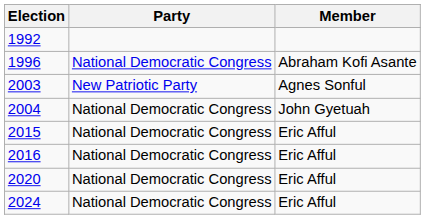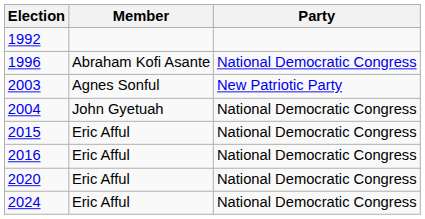 <table class="wikitable">
 <tr>
 <th>Election</th>
+<th>Member</th>
 <th>Party</th>
-<th>Member</th>
 </tr>
 <tr>
 <td><a href='#'>1992</a></td>
 <td></td>
 <td></td>
 </tr>
 <tr>
 <td><a href='#'>1996</a></td>
+<td>Abraham Kofi Asante</td>
 <td><a href='#'>National Democratic Congress</a></td>
-<td>Abraham Kofi Asante</td>
 </tr>
 <tr>
 <td><a href='#'>2003</a></td>
+<td>Agnes Sonful</td>
 <td><a href='#'>New Patriotic Party</a></td>
-<td>Agnes Sonful</td>
 </tr>
 <tr>
 <td><a href='#'>2004</a></td>
+<td>John Gyetuah</td>
 <td>National Democratic Congress</td>
-<td>John Gyetuah</td>
 </tr>
 <tr>
 <td><a href='#'>2015</a></td>
+<td>Eric Afful</td>
 <td>National Democratic Congress</td>
-<td>Eric Afful</td>
 </tr>
 <tr>
 <td><a href='#'>2016</a></td>
+<td>Eric Afful</td>
 <td>National Democratic Congress</td>
-<td>Eric Afful</td>
 </tr>
 <tr>
 <td><a href='#'>2020</a></td>
+<td>Eric Afful</td>
 <td>National Democratic Congress</td>
-<td>Eric Afful</td>
 </tr>
 <tr>
 <td><a href='#'>2024</a></td>
+<td>Eric Afful</td>
 <td>National Democratic Congress</td>
-<td>Eric Afful</td>
 </tr>
 </table>
